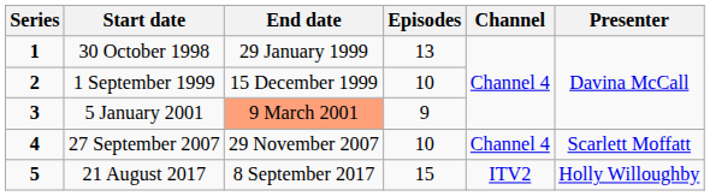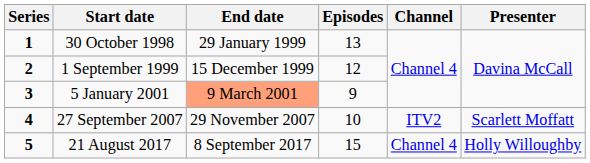 <table class="wikitable" style="text-align:center;">
 <tr>
 <th>Series</th>
 <th>Start date</th>
 <th>End date</th>
 <th>Episodes</th>
 <th>Channel</th>
 <th>Presenter</th>
 </tr>
 <tr>
 <td><strong>1</strong></td>
 <td>30 October 1998</td>
 <td>29 January 1999</td>
 <td>13</td>
 <td rowspan="3"><a href='#'>Channel 4</a></td>
 <td rowspan="3"><a href='#'>Davina McCall</a></td>
 </tr>
 <tr>
 <td><strong>2</strong></td>
 <td>1 September 1999</td>
 <td>15 December 1999</td>
-<td>10</td>
+<td>12</td>
 </tr>
 <tr>
 <td><strong>3</strong></td>
 <td>5 January 2001</td>
 <td style="background: lightsalmon;">9 March 2001</td>
 <td>9</td>
 </tr>
 <tr>
 <td><strong>4</strong></td>
 <td>27 September 2007</td>
 <td>29 November 2007</td>
 <td>10</td>
-<td><a href='#'>Channel 4</a></td>
+<td><a href='#'>ITV2</a></td>
 <td><a href='#'>Scarlett Moffatt</a></td>
 </tr>
 <tr>
 <td><strong>5</strong></td>
 <td>21 August 2017</td>
 <td>8 September 2017</td>
 <td>15</td>
-<td><a href='#'>ITV2</a></td>
+<td><a href='#'>Channel 4</a></td>
 <td><a href='#'>Holly Willoughby</a></td>
 </tr>
 </table>
